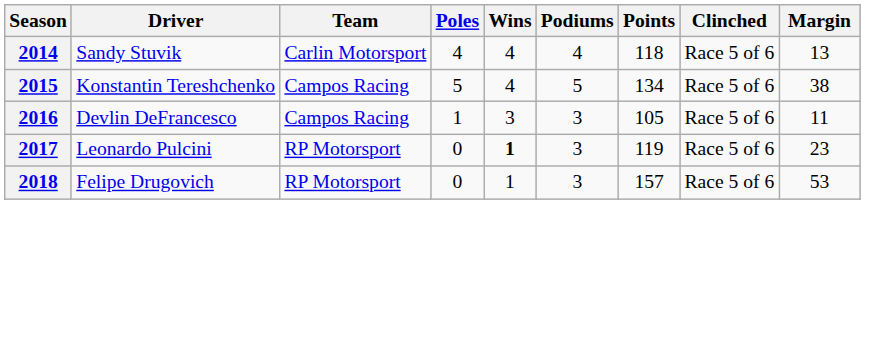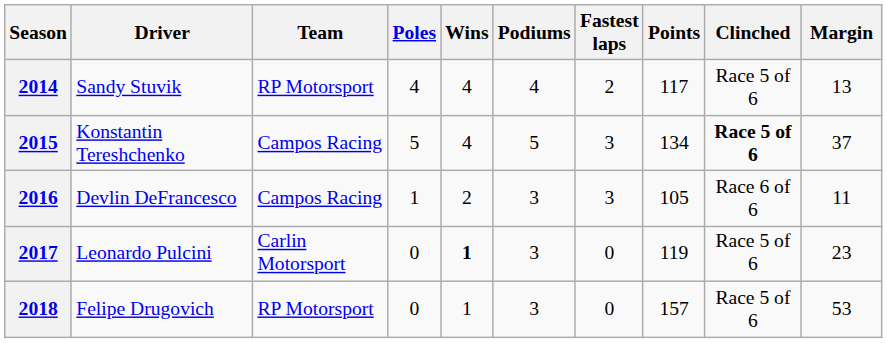 <table class="wikitable sortable" style="font-size:85%; text-align:center;">
 <tr>
 <th scope=col>Season</th>
 <th scope=col>Driver</th>
 <th scope=col>Team</th>
 <th scope=col><a href='#'>Poles</a></th>
 <th scope=col>Wins</th>
 <th scope=col>Podiums</th>
+<th scope=col width="40">Fastest laps</th>
 <th scope=col>Points</th>
 <th scope=col>Clinched</th>
 <th scope=col width="50">Margin</th>
 </tr>
 <tr>
 <th><a href='#'>2014</a></th>
 <td align=left> <a href='#'>Sandy Stuvik</a></td>
-<td align=left> <a href='#'>Carlin Motorsport</a></td>
+<td align=left> <a href='#'>RP Motorsport</a></td>
 <td>4</td>
 <td>4</td>
 <td>4</td>
-<td>118</td>
+<td>2</td>
+<td>117</td>
 <td>Race 5 of 6</td>
 <td>13</td>
 </tr>
 <tr>
 <th><a href='#'>2015</a></th>
 <td align=left> <a href='#'>Konstantin Tereshchenko</a></td>
 <td align=left> <a href='#'>Campos Racing</a></td>
 <td>5</td>
 <td>4</td>
 <td>5</td>
+<td>3</td>
 <td>134</td>
-<td>Race 5 of 6</td>
-<td>38</td>
+<td><strong>Race 5 of 6</strong></td>
+<td>37</td>
 </tr>
 <tr>
 <th><a href='#'>2016</a></th>
 <td align=left> <a href='#'>Devlin DeFrancesco</a></td>
 <td align=left> <a href='#'>Campos Racing</a></td>
 <td>1</td>
+<td>2</td>
 <td>3</td>
 <td>3</td>
 <td>105</td>
-<td>Race 5 of 6</td>
+<td>Race 6 of 6</td>
 <td>11</td>
 </tr>
 <tr>
 <th><a href='#'>2017</a></th>
 <td align=left> <a href='#'>Leonardo Pulcini</a></td>
-<td align=left> <a href='#'>RP Motorsport</a></td>
+<td align=left> <a href='#'>Carlin Motorsport</a></td>
 <td>0</td>
 <td><strong>1</strong></td>
 <td>3</td>
+<td>0</td>
 <td>119</td>
 <td>Race 5 of 6</td>
 <td>23</td>
 </tr>
 <tr>
 <th><a href='#'>2018</a></th>
 <td align=left> <a href='#'>Felipe Drugovich</a></td>
 <td align=left> <a href='#'>RP Motorsport</a></td>
 <td>0</td>
 <td>1</td>
 <td>3</td>
+<td>0</td>
 <td>157</td>
 <td>Race 5 of 6</td>
 <td>53</td>
 </tr>
 </table>
